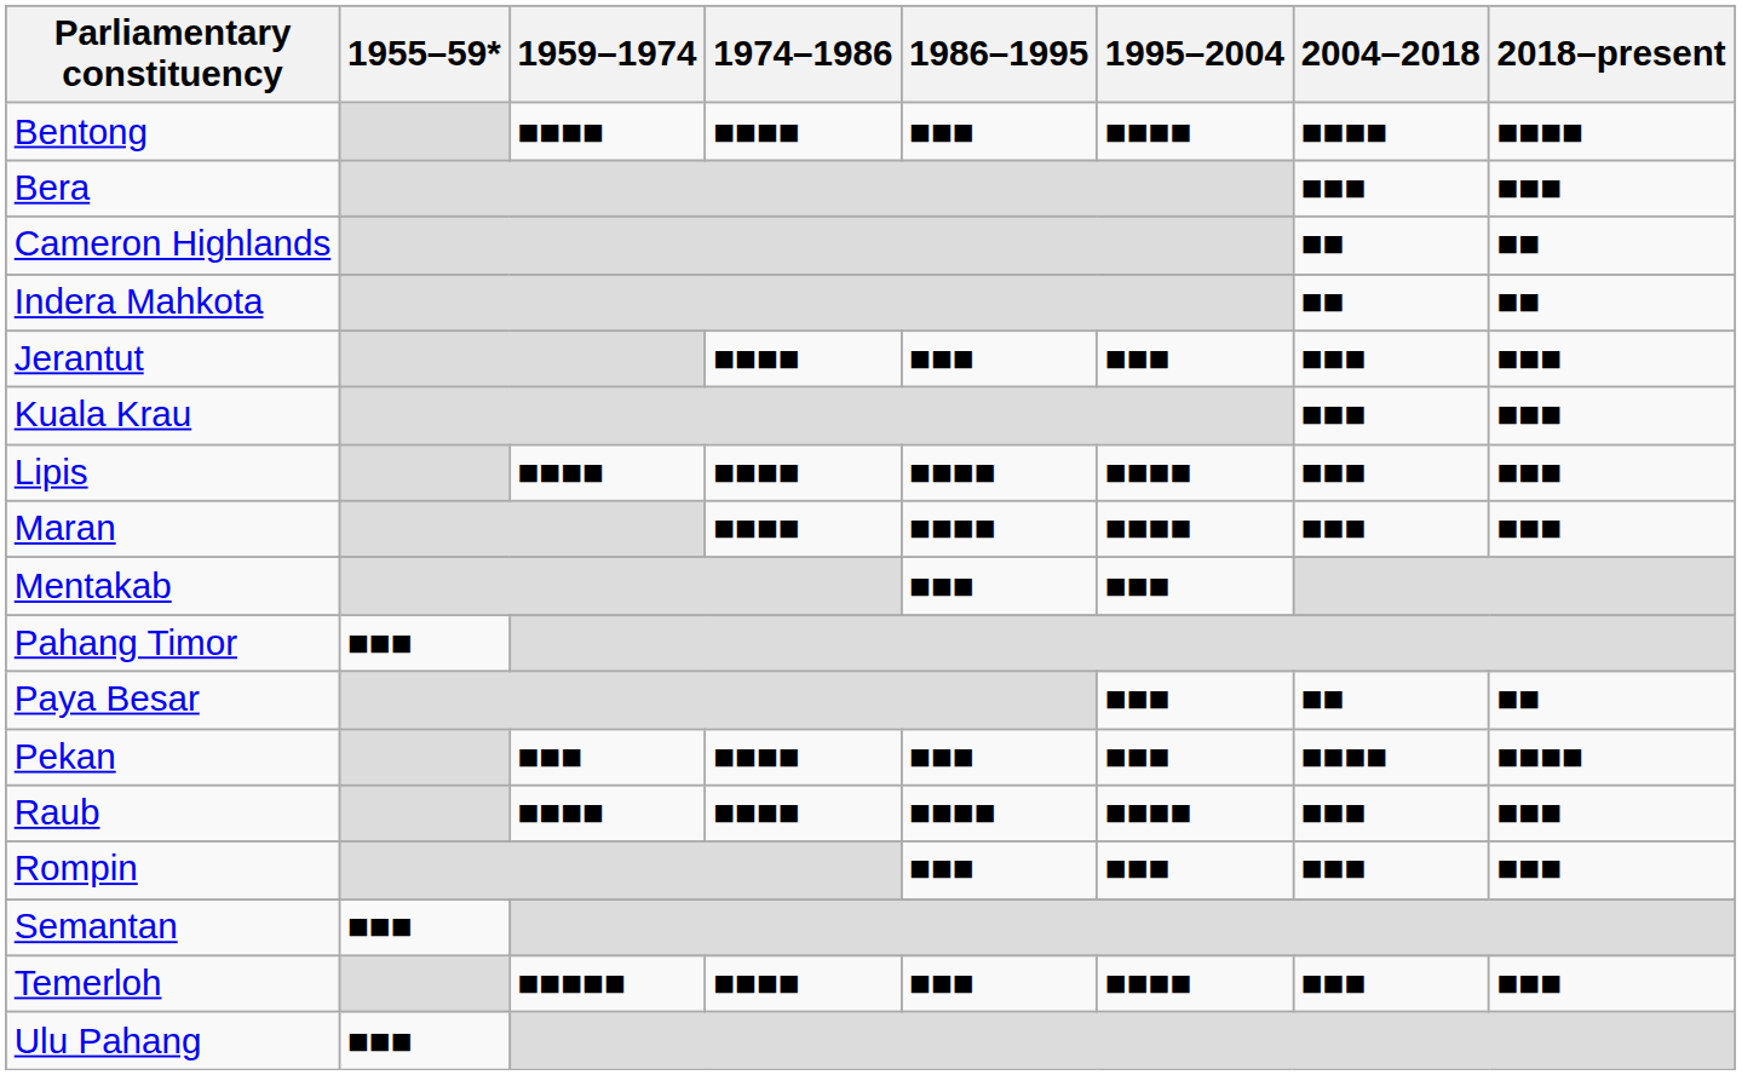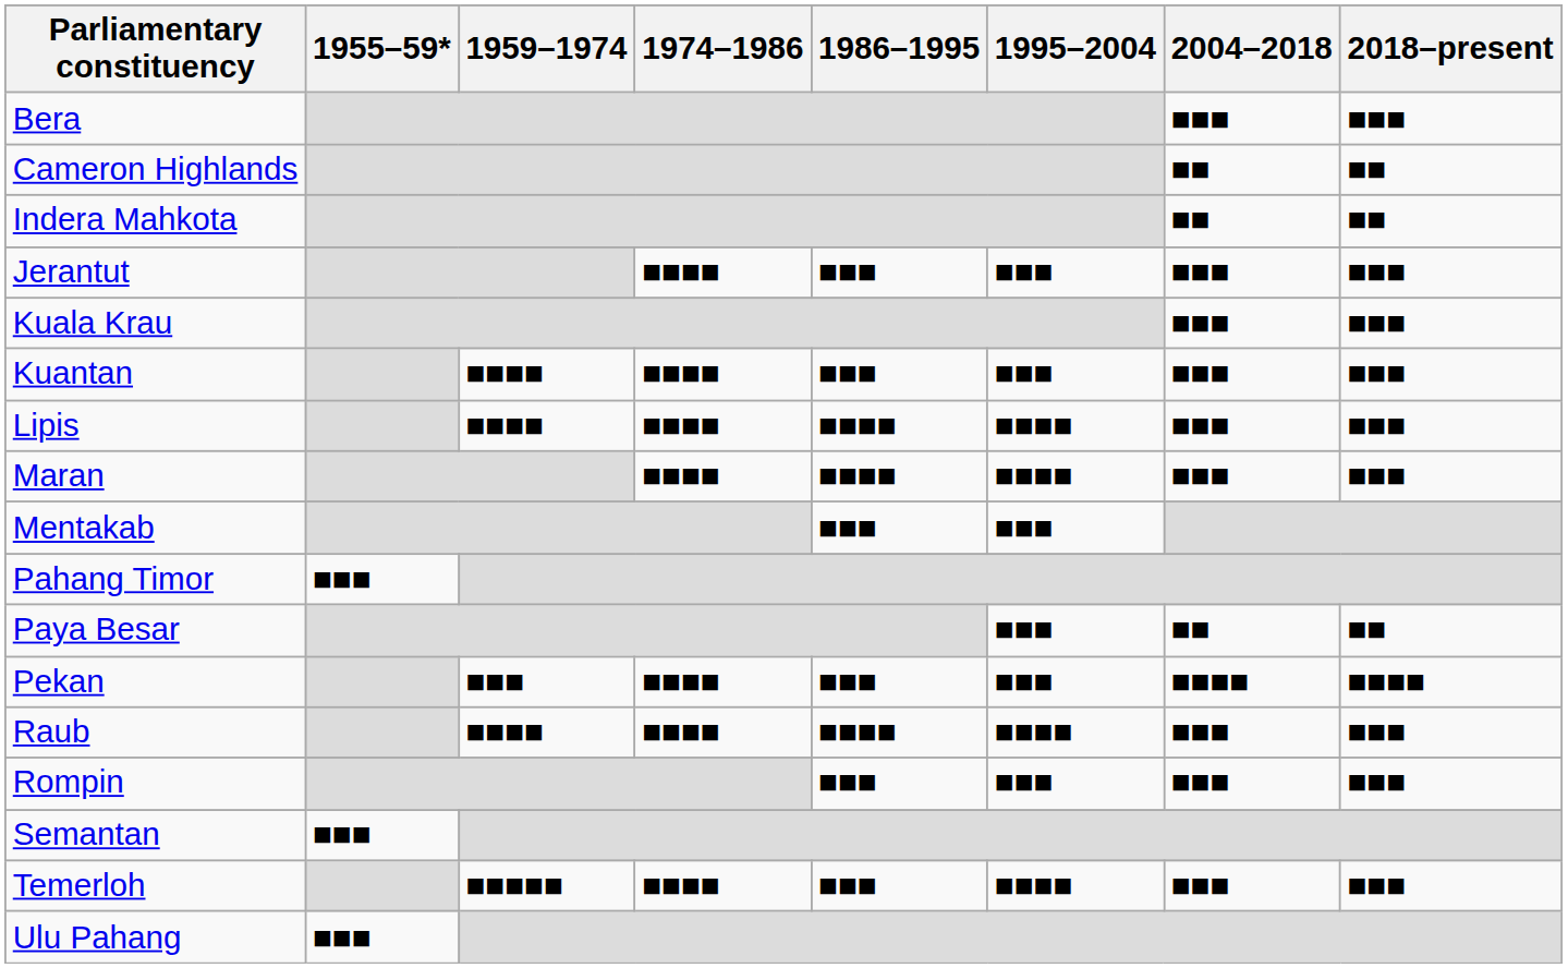 <table class=wikitable>
 <tr>
 <th>Parliamentary<br>constituency</th>
 <th>1955–59*</th>
 <th>1959–1974</th>
 <th>1974–1986</th>
 <th>1986–1995</th>
 <th>1995–2004</th>
 <th>2004–2018</th>
 <th>2018–present</th>
-</tr>
-<tr>
-<td><a href='#'>Bentong</a></td>
-<td bgcolor="dcdcdc"></td>
-<td>■■■■</td>
-<td>■■■■</td>
-<td>■■■</td>
-<td>■■■■</td>
-<td>■■■■</td>
-<td>■■■■</td>
 </tr>
 <tr>
 <td><a href='#'>Bera</a></td>
 <td colspan="5" bgcolor="dcdcdc"></td>
 <td>■■■</td>
 <td>■■■</td>
 </tr>
 <tr>
 <td><a href='#'>Cameron Highlands</a></td>
 <td colspan="5" bgcolor="dcdcdc"></td>
 <td>■■</td>
 <td>■■</td>
 </tr>
 <tr>
 <td><a href='#'>Indera Mahkota</a></td>
 <td colspan="5" bgcolor="dcdcdc"></td>
 <td>■■</td>
 <td>■■</td>
 </tr>
 <tr>
 <td><a href='#'>Jerantut</a></td>
 <td colspan="2" bgcolor="dcdcdc"></td>
 <td>■■■■</td>
 <td>■■■</td>
 <td>■■■</td>
 <td>■■■</td>
 <td>■■■</td>
 </tr>
 <tr>
 <td><a href='#'>Kuala Krau</a></td>
 <td colspan="5" bgcolor="dcdcdc"></td>
+<td>■■■</td>
+<td>■■■</td>
+</tr>
+<tr>
+<td><a href='#'>Kuantan</a></td>
+<td bgcolor="dcdcdc"></td>
+<td>■■■■</td>
+<td>■■■■</td>
+<td>■■■</td>
+<td>■■■</td>
 <td>■■■</td>
 <td>■■■</td>
 </tr>
 <tr>
 <td><a href='#'>Lipis</a></td>
 <td bgcolor="dcdcdc"></td>
 <td>■■■■</td>
 <td>■■■■</td>
 <td>■■■■</td>
 <td>■■■■</td>
 <td>■■■</td>
 <td>■■■</td>
 </tr>
 <tr>
 <td><a href='#'>Maran</a></td>
 <td colspan="2" bgcolor="dcdcdc"></td>
 <td>■■■■</td>
 <td>■■■■</td>
 <td>■■■■</td>
 <td>■■■</td>
 <td>■■■</td>
 </tr>
 <tr>
 <td><a href='#'>Mentakab</a></td>
 <td colspan="3" bgcolor="dcdcdc"></td>
 <td>■■■</td>
 <td>■■■</td>
 <td colspan=2 bgcolor=dcdcdc></td>
 </tr>
 <tr>
 <td><a href='#'>Pahang Timor</a></td>
 <td>■■■</td>
 <td colspan=6 bgcolor=dcdcdc></td>
 </tr>
 <tr>
 <td><a href='#'>Paya Besar</a></td>
 <td colspan="4" bgcolor="dcdcdc"></td>
 <td>■■■</td>
 <td>■■</td>
 <td>■■</td>
 </tr>
 <tr>
 <td><a href='#'>Pekan</a></td>
 <td bgcolor="dcdcdc"></td>
 <td>■■■</td>
 <td>■■■■</td>
 <td>■■■</td>
 <td>■■■</td>
 <td>■■■■</td>
 <td>■■■■</td>
 </tr>
 <tr>
 <td><a href='#'>Raub</a></td>
 <td bgcolor="dcdcdc"></td>
 <td>■■■■</td>
 <td>■■■■</td>
 <td>■■■■</td>
 <td>■■■■</td>
 <td>■■■</td>
 <td>■■■</td>
 </tr>
 <tr>
 <td><a href='#'>Rompin</a></td>
 <td colspan="3" bgcolor="dcdcdc"></td>
 <td>■■■</td>
 <td>■■■</td>
 <td>■■■</td>
 <td>■■■</td>
 </tr>
 <tr>
 <td><a href='#'>Semantan</a></td>
 <td>■■■</td>
 <td colspan=6 bgcolor=dcdcdc></td>
 </tr>
 <tr>
 <td><a href='#'>Temerloh</a></td>
 <td bgcolor="dcdcdc"></td>
 <td>■■■■■</td>
 <td>■■■■</td>
 <td>■■■</td>
 <td>■■■■</td>
 <td>■■■</td>
 <td>■■■</td>
 </tr>
 <tr>
 <td><a href='#'>Ulu Pahang</a></td>
 <td>■■■</td>
 <td colspan=6 bgcolor=dcdcdc></td>
 </tr>
 </table>
